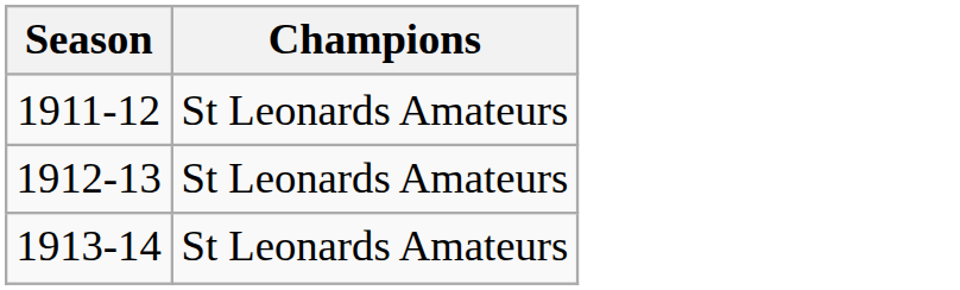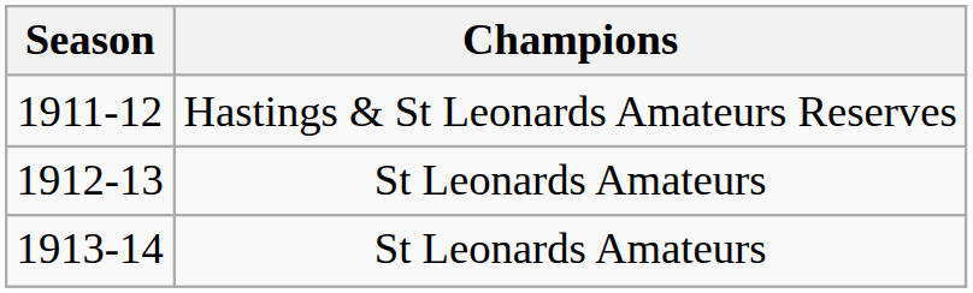 <table class="wikitable" style="text-align: center;">
 <tr>
 <th>Season</th>
 <th>Champions</th>
 </tr>
 <tr>
 <td>1911-12</td>
-<td>St Leonards Amateurs</td>
+<td>Hastings & St Leonards Amateurs Reserves</td>
 </tr>
 <tr>
 <td>1912-13</td>
 <td>St Leonards Amateurs</td>
 </tr>
 <tr>
 <td>1913-14</td>
 <td>St Leonards Amateurs</td>
 </tr>
 </table>
